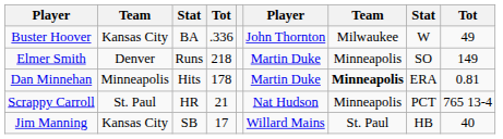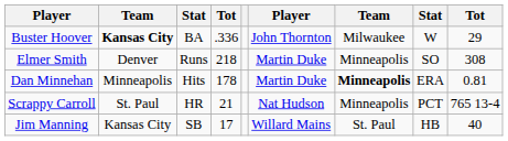 <table class="wikitable" style="text-align:center">
 <tr>
 <th>Player</th>
 <th>Team</th>
 <th>Stat</th>
 <th>Tot</th>
 <th></th>
 <th>Player</th>
 <th>Team</th>
 <th>Stat</th>
 <th>Tot</th>
 </tr>
 <tr>
 <td><a href='#'>Buster Hoover</a></td>
-<td>Kansas City</td>
+<td><strong>Kansas City</strong></td>
 <td>BA</td>
 <td>.336</td>
 <td></td>
 <td><a href='#'>John Thornton</a></td>
 <td>Milwaukee</td>
 <td>W</td>
-<td>49</td>
+<td>29</td>
 </tr>
 <tr>
 <td><a href='#'>Elmer Smith</a></td>
 <td>Denver</td>
 <td>Runs</td>
 <td>218</td>
 <td></td>
 <td><a href='#'>Martin Duke</a></td>
 <td>Minneapolis</td>
 <td>SO</td>
-<td>149</td>
+<td>308</td>
 </tr>
 <tr>
 <td><a href='#'>Dan Minnehan</a></td>
 <td>Minneapolis</td>
 <td>Hits</td>
 <td>178</td>
 <td></td>
 <td><a href='#'>Martin Duke</a></td>
 <td><strong>Minneapolis</strong></td>
 <td>ERA</td>
 <td>0.81</td>
 </tr>
 <tr>
 <td><a href='#'>Scrappy Carroll</a></td>
 <td>St. Paul</td>
 <td>HR</td>
 <td>21</td>
 <td></td>
 <td><a href='#'>Nat Hudson</a></td>
 <td>Minneapolis</td>
 <td>PCT</td>
 <td>765 13-4</td>
 </tr>
 <tr>
 <td><a href='#'>Jim Manning</a></td>
 <td>Kansas City</td>
 <td>SB</td>
 <td>17</td>
 <td></td>
 <td><a href='#'>Willard Mains</a></td>
 <td>St. Paul</td>
 <td>HB</td>
 <td>40</td>
 </tr>
 </table>
